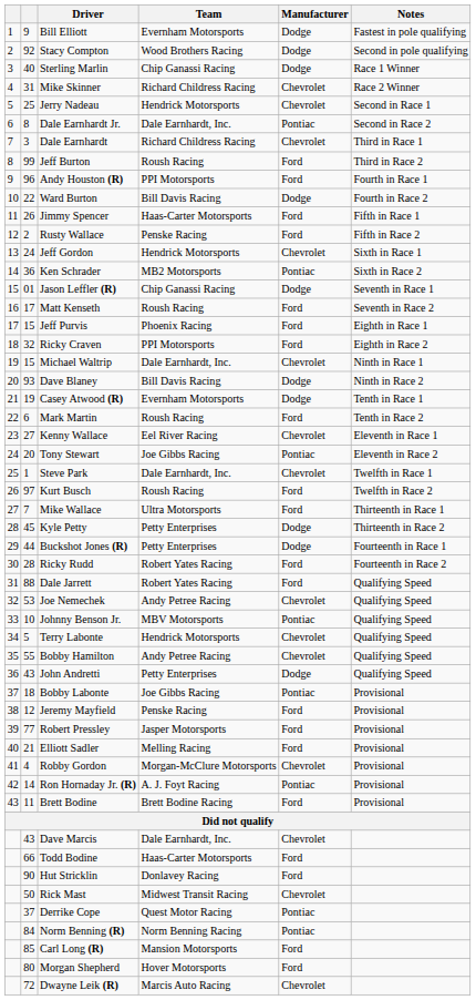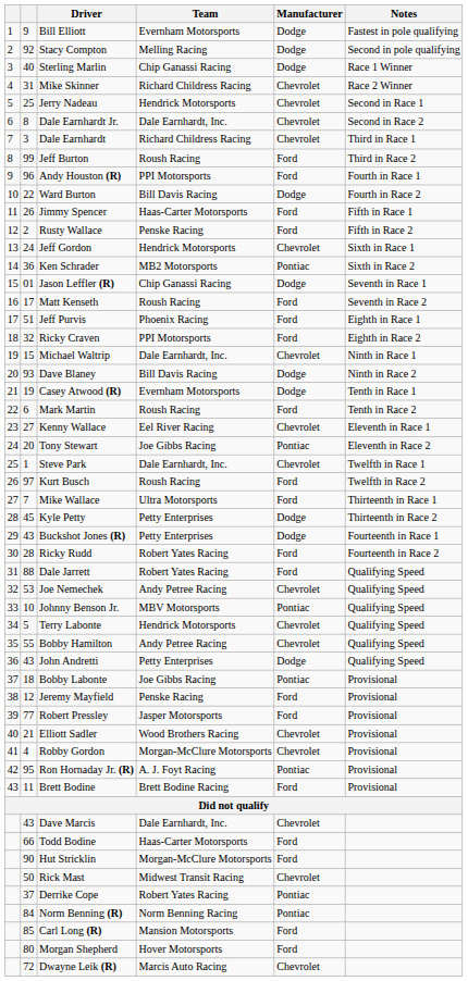 <table class="wikitable" style="font-size:95%">
 <tr>
 <th scope="col"></th>
 <th scope="col"></th>
 <th scope="col">Driver</th>
 <th scope="col">Team</th>
 <th scope="col">Manufacturer</th>
 <th scope="col">Notes</th>
 </tr>
 <tr>
 <td>1</td>
 <td>9</td>
 <td>Bill Elliott</td>
 <td>Evernham Motorsports</td>
 <td>Dodge</td>
 <td>Fastest in pole qualifying</td>
 </tr>
 <tr>
 <td>2</td>
 <td>92</td>
 <td>Stacy Compton</td>
-<td>Wood Brothers Racing</td>
+<td>Melling Racing</td>
 <td>Dodge</td>
 <td>Second in pole qualifying</td>
 </tr>
 <tr>
 <td>3</td>
 <td>40</td>
 <td>Sterling Marlin</td>
 <td>Chip Ganassi Racing</td>
 <td>Dodge</td>
 <td>Race 1 Winner</td>
 </tr>
 <tr>
 <td>4</td>
 <td>31</td>
 <td>Mike Skinner</td>
 <td>Richard Childress Racing</td>
 <td>Chevrolet</td>
 <td>Race 2 Winner</td>
 </tr>
 <tr>
 <td>5</td>
 <td>25</td>
 <td>Jerry Nadeau</td>
 <td>Hendrick Motorsports</td>
 <td>Chevrolet</td>
 <td>Second in Race 1</td>
 </tr>
 <tr>
 <td>6</td>
 <td>8</td>
 <td>Dale Earnhardt Jr.</td>
 <td>Dale Earnhardt, Inc.</td>
-<td>Pontiac</td>
+<td>Chevrolet</td>
 <td>Second in Race 2</td>
 </tr>
 <tr>
 <td>7</td>
 <td>3</td>
 <td>Dale Earnhardt</td>
 <td>Richard Childress Racing</td>
 <td>Chevrolet</td>
 <td>Third in Race 1</td>
 </tr>
 <tr>
 <td>8</td>
 <td>99</td>
 <td>Jeff Burton</td>
 <td>Roush Racing</td>
 <td>Ford</td>
 <td>Third in Race 2</td>
 </tr>
 <tr>
 <td>9</td>
 <td>96</td>
 <td>Andy Houston <strong>(R)</strong></td>
 <td>PPI Motorsports</td>
 <td>Ford</td>
 <td>Fourth in Race 1</td>
 </tr>
 <tr>
 <td>10</td>
 <td>22</td>
 <td>Ward Burton</td>
 <td>Bill Davis Racing</td>
 <td>Dodge</td>
 <td>Fourth in Race 2</td>
 </tr>
 <tr>
 <td>11</td>
 <td>26</td>
 <td>Jimmy Spencer</td>
 <td>Haas-Carter Motorsports</td>
 <td>Ford</td>
 <td>Fifth in Race 1</td>
 </tr>
 <tr>
 <td>12</td>
 <td>2</td>
 <td>Rusty Wallace</td>
 <td>Penske Racing</td>
 <td>Ford</td>
 <td>Fifth in Race 2</td>
 </tr>
 <tr>
 <td>13</td>
 <td>24</td>
 <td>Jeff Gordon</td>
 <td>Hendrick Motorsports</td>
 <td>Chevrolet</td>
 <td>Sixth in Race 1</td>
 </tr>
 <tr>
 <td>14</td>
 <td>36</td>
 <td>Ken Schrader</td>
 <td>MB2 Motorsports</td>
 <td>Pontiac</td>
 <td>Sixth in Race 2</td>
 </tr>
 <tr>
 <td>15</td>
 <td>01</td>
 <td>Jason Leffler <strong>(R)</strong></td>
 <td>Chip Ganassi Racing</td>
 <td>Dodge</td>
 <td>Seventh in Race 1</td>
 </tr>
 <tr>
 <td>16</td>
 <td>17</td>
 <td>Matt Kenseth</td>
 <td>Roush Racing</td>
 <td>Ford</td>
 <td>Seventh in Race 2</td>
 </tr>
 <tr>
 <td>17</td>
-<td>15</td>
+<td>51</td>
 <td>Jeff Purvis</td>
 <td>Phoenix Racing</td>
 <td>Ford</td>
 <td>Eighth in Race 1</td>
 </tr>
 <tr>
 <td>18</td>
 <td>32</td>
 <td>Ricky Craven</td>
 <td>PPI Motorsports</td>
 <td>Ford</td>
 <td>Eighth in Race 2</td>
 </tr>
 <tr>
 <td>19</td>
 <td>15</td>
 <td>Michael Waltrip</td>
 <td>Dale Earnhardt, Inc.</td>
 <td>Chevrolet</td>
 <td>Ninth in Race 1</td>
 </tr>
 <tr>
 <td>20</td>
 <td>93</td>
 <td>Dave Blaney</td>
 <td>Bill Davis Racing</td>
 <td>Dodge</td>
 <td>Ninth in Race 2</td>
 </tr>
 <tr>
 <td>21</td>
 <td>19</td>
 <td>Casey Atwood <strong>(R)</strong></td>
 <td>Evernham Motorsports</td>
 <td>Dodge</td>
 <td>Tenth in Race 1</td>
 </tr>
 <tr>
 <td>22</td>
 <td>6</td>
 <td>Mark Martin</td>
 <td>Roush Racing</td>
 <td>Ford</td>
 <td>Tenth in Race 2</td>
 </tr>
 <tr>
 <td>23</td>
 <td>27</td>
 <td>Kenny Wallace</td>
 <td>Eel River Racing</td>
 <td>Chevrolet</td>
 <td>Eleventh in Race 1</td>
 </tr>
 <tr>
 <td>24</td>
 <td>20</td>
 <td>Tony Stewart</td>
 <td>Joe Gibbs Racing</td>
 <td>Pontiac</td>
 <td>Eleventh in Race 2</td>
 </tr>
 <tr>
 <td>25</td>
 <td>1</td>
 <td>Steve Park</td>
 <td>Dale Earnhardt, Inc.</td>
 <td>Chevrolet</td>
 <td>Twelfth in Race 1</td>
 </tr>
 <tr>
 <td>26</td>
 <td>97</td>
 <td>Kurt Busch</td>
 <td>Roush Racing</td>
 <td>Ford</td>
 <td>Twelfth in Race 2</td>
 </tr>
 <tr>
 <td>27</td>
 <td>7</td>
 <td>Mike Wallace</td>
 <td>Ultra Motorsports</td>
 <td>Ford</td>
 <td>Thirteenth in Race 1</td>
 </tr>
 <tr>
 <td>28</td>
 <td>45</td>
 <td>Kyle Petty</td>
 <td>Petty Enterprises</td>
 <td>Dodge</td>
 <td>Thirteenth in Race 2</td>
 </tr>
 <tr>
 <td>29</td>
-<td>44</td>
+<td>43</td>
 <td>Buckshot Jones <strong>(R)</strong></td>
 <td>Petty Enterprises</td>
 <td>Dodge</td>
 <td>Fourteenth in Race 1</td>
 </tr>
 <tr>
 <td>30</td>
 <td>28</td>
 <td>Ricky Rudd</td>
 <td>Robert Yates Racing</td>
 <td>Ford</td>
 <td>Fourteenth in Race 2</td>
 </tr>
 <tr>
 <td>31</td>
 <td>88</td>
 <td>Dale Jarrett</td>
 <td>Robert Yates Racing</td>
 <td>Ford</td>
 <td>Qualifying Speed</td>
 </tr>
 <tr>
 <td>32</td>
 <td>53</td>
 <td>Joe Nemechek</td>
 <td>Andy Petree Racing</td>
 <td>Chevrolet</td>
 <td>Qualifying Speed</td>
 </tr>
 <tr>
 <td>33</td>
 <td>10</td>
 <td>Johnny Benson Jr.</td>
 <td>MBV Motorsports</td>
 <td>Pontiac</td>
 <td>Qualifying Speed</td>
 </tr>
 <tr>
 <td>34</td>
 <td>5</td>
 <td>Terry Labonte</td>
 <td>Hendrick Motorsports</td>
 <td>Chevrolet</td>
 <td>Qualifying Speed</td>
 </tr>
 <tr>
 <td>35</td>
 <td>55</td>
 <td>Bobby Hamilton</td>
 <td>Andy Petree Racing</td>
 <td>Chevrolet</td>
 <td>Qualifying Speed</td>
 </tr>
 <tr>
 <td>36</td>
 <td>43</td>
 <td>John Andretti</td>
 <td>Petty Enterprises</td>
 <td>Dodge</td>
 <td>Qualifying Speed</td>
 </tr>
 <tr>
 <td>37</td>
 <td>18</td>
 <td>Bobby Labonte</td>
 <td>Joe Gibbs Racing</td>
 <td>Pontiac</td>
 <td>Provisional</td>
 </tr>
 <tr>
 <td>38</td>
 <td>12</td>
 <td>Jeremy Mayfield</td>
 <td>Penske Racing</td>
 <td>Ford</td>
 <td>Provisional</td>
 </tr>
 <tr>
 <td>39</td>
 <td>77</td>
 <td>Robert Pressley</td>
 <td>Jasper Motorsports</td>
 <td>Ford</td>
 <td>Provisional</td>
 </tr>
 <tr>
 <td>40</td>
 <td>21</td>
 <td>Elliott Sadler</td>
-<td>Melling Racing</td>
-<td>Ford</td>
+<td>Wood Brothers Racing</td>
+<td>Chevrolet</td>
 <td>Provisional</td>
 </tr>
 <tr>
 <td>41</td>
 <td>4</td>
 <td>Robby Gordon</td>
 <td>Morgan-McClure Motorsports</td>
 <td>Chevrolet</td>
 <td>Provisional</td>
 </tr>
 <tr>
 <td>42</td>
-<td>14</td>
+<td>95</td>
 <td>Ron Hornaday Jr. <strong>(R)</strong></td>
 <td>A. J. Foyt Racing</td>
 <td>Pontiac</td>
 <td>Provisional</td>
 </tr>
 <tr>
 <td>43</td>
 <td>11</td>
 <td>Brett Bodine</td>
 <td>Brett Bodine Racing</td>
 <td>Ford</td>
 <td>Provisional</td>
 </tr>
 <tr>
 <th colspan="6">Did not qualify</th>
 </tr>
 <tr>
 <td></td>
 <td>43</td>
 <td>Dave Marcis</td>
 <td>Dale Earnhardt, Inc.</td>
 <td>Chevrolet</td>
 <td></td>
 </tr>
 <tr>
 <td></td>
 <td>66</td>
 <td>Todd Bodine</td>
 <td>Haas-Carter Motorsports</td>
 <td>Ford</td>
 <td></td>
 </tr>
 <tr>
 <td></td>
 <td>90</td>
 <td>Hut Stricklin</td>
-<td>Donlavey Racing</td>
+<td>Morgan-McClure Motorsports</td>
 <td>Ford</td>
 <td></td>
 </tr>
 <tr>
 <td></td>
 <td>50</td>
 <td>Rick Mast</td>
 <td>Midwest Transit Racing</td>
 <td>Chevrolet</td>
 <td></td>
 </tr>
 <tr>
 <td></td>
 <td>37</td>
 <td>Derrike Cope</td>
-<td>Quest Motor Racing</td>
+<td>Robert Yates Racing</td>
 <td>Pontiac</td>
 <td></td>
 </tr>
 <tr>
 <td></td>
 <td>84</td>
 <td>Norm Benning <strong>(R)</strong></td>
 <td>Norm Benning Racing</td>
 <td>Pontiac</td>
 <td></td>
 </tr>
 <tr>
 <td></td>
 <td>85</td>
 <td>Carl Long <strong>(R)</strong></td>
 <td>Mansion Motorsports</td>
 <td>Ford</td>
 <td></td>
 </tr>
 <tr>
 <td></td>
 <td>80</td>
 <td>Morgan Shepherd</td>
 <td>Hover Motorsports</td>
 <td>Ford</td>
 <td></td>
 </tr>
 <tr>
 <td></td>
 <td>72</td>
 <td>Dwayne Leik <strong>(R)</strong></td>
 <td>Marcis Auto Racing</td>
 <td>Chevrolet</td>
 <td></td>
 </tr>
 </table>
